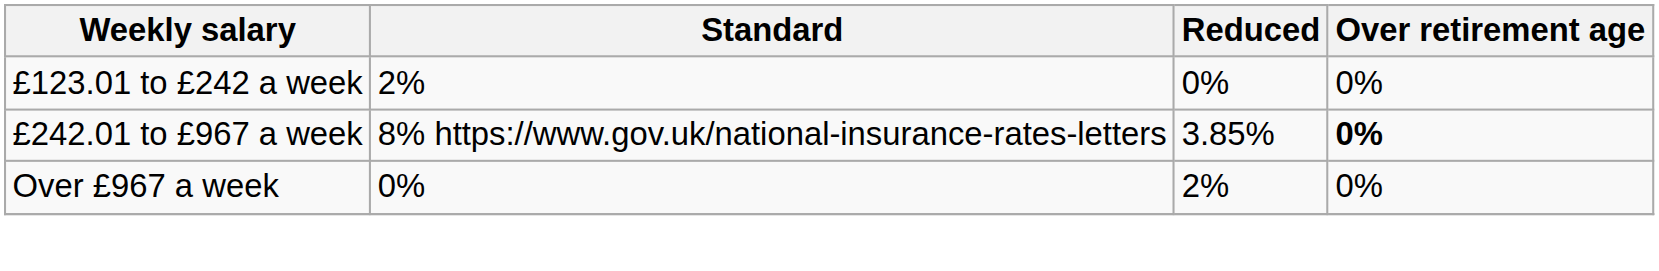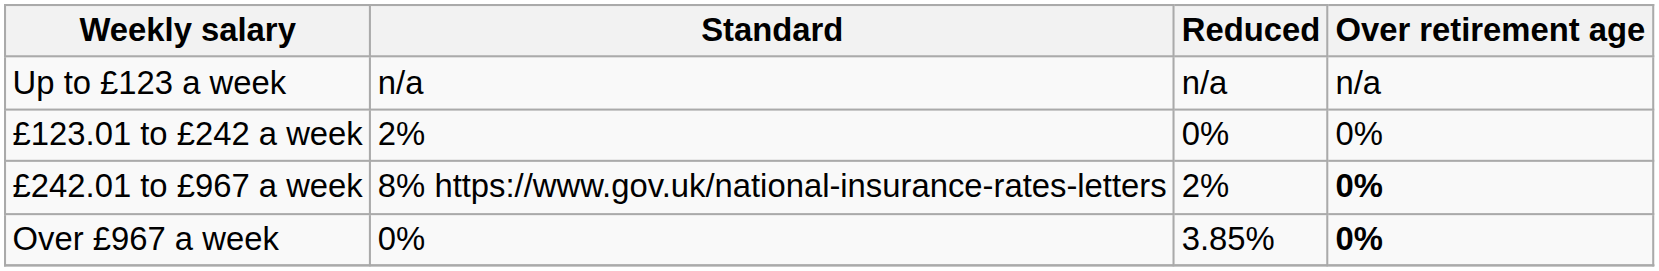 <table class="wikitable">
 <tr>
 <th>Weekly salary</th>
 <th>Standard</th>
 <th>Reduced</th>
 <th>Over retirement age</th>
+</tr>
+<tr>
+<td>Up to £123 a week</td>
+<td>n/a</td>
+<td>n/a</td>
+<td>n/a</td>
 </tr>
 <tr>
 <td>£123.01 to £242 a week</td>
 <td>2%</td>
 <td>0%</td>
 <td>0%</td>
 </tr>
 <tr>
 <td>£242.01 to £967 a week</td>
 <td>8% https://www.gov.uk/national-insurance-rates-letters</td>
-<td>3.85%</td>
+<td>2%</td>
 <td><strong>0%</strong></td>
 </tr>
 <tr>
 <td>Over £967 a week</td>
 <td>0%</td>
-<td>2%</td>
-<td>0%</td>
+<td>3.85%</td>
+<td><strong>0%</strong></td>
 </tr>
 <tr>
 </tr>
 </table>
